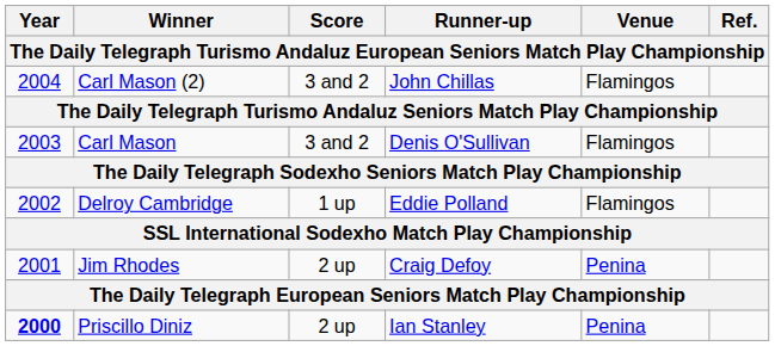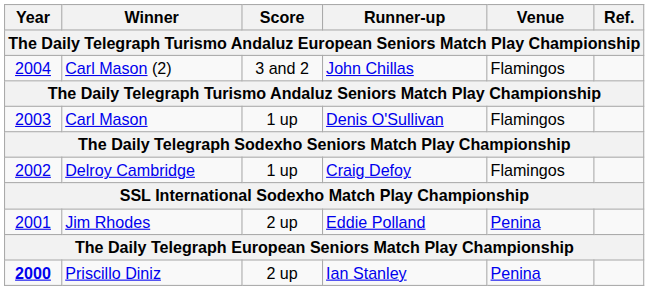 <table class="wikitable" style="font-size:95%">
 <tr>
 <th>Year</th>
 <th>Winner</th>
 <th>Score</th>
 <th>Runner-up</th>
 <th>Venue</th>
 <th>Ref.</th>
 </tr>
 <tr>
 <th colspan=8>The Daily Telegraph Turismo Andaluz European Seniors Match Play Championship</th>
 </tr>
 <tr>
 <td align=center><a href='#'>2004</a></td>
 <td> <a href='#'>Carl Mason</a> (2)</td>
 <td align=center>3 and 2</td>
 <td> <a href='#'>John Chillas</a></td>
 <td>Flamingos</td>
 <td></td>
 </tr>
 <tr>
 <th colspan=8>The Daily Telegraph Turismo Andaluz Seniors Match Play Championship</th>
 </tr>
 <tr>
 <td align=center><a href='#'>2003</a></td>
 <td> <a href='#'>Carl Mason</a></td>
-<td align=center>3 and 2</td>
+<td align=center>1 up</td>
 <td> <a href='#'>Denis O'Sullivan</a></td>
 <td>Flamingos</td>
 <td></td>
 </tr>
 <tr>
 <th colspan=8>The Daily Telegraph Sodexho Seniors Match Play Championship</th>
 </tr>
 <tr>
 <td align=center><a href='#'>2002</a></td>
 <td> <a href='#'>Delroy Cambridge</a></td>
 <td align=center>1 up</td>
-<td> <a href='#'>Eddie Polland</a></td>
+<td> <a href='#'>Craig Defoy</a></td>
 <td>Flamingos</td>
 <td></td>
 </tr>
 <tr>
 <th colspan=8>SSL International Sodexho Match Play Championship</th>
 </tr>
 <tr>
 <td align=center><a href='#'>2001</a></td>
 <td> <a href='#'>Jim Rhodes</a></td>
 <td align=center>2 up</td>
-<td> <a href='#'>Craig Defoy</a></td>
+<td> <a href='#'>Eddie Polland</a></td>
 <td><a href='#'>Penina</a></td>
 <td></td>
 </tr>
 <tr>
 <th colspan=8>The Daily Telegraph European Seniors Match Play Championship</th>
 </tr>
 <tr>
 <td align=center><strong><a href='#'>2000</a></strong></td>
 <td> <a href='#'>Priscillo Diniz</a></td>
 <td align=center>2 up</td>
 <td> <a href='#'>Ian Stanley</a></td>
 <td><a href='#'>Penina</a></td>
 <td></td>
 </tr>
 </table>
